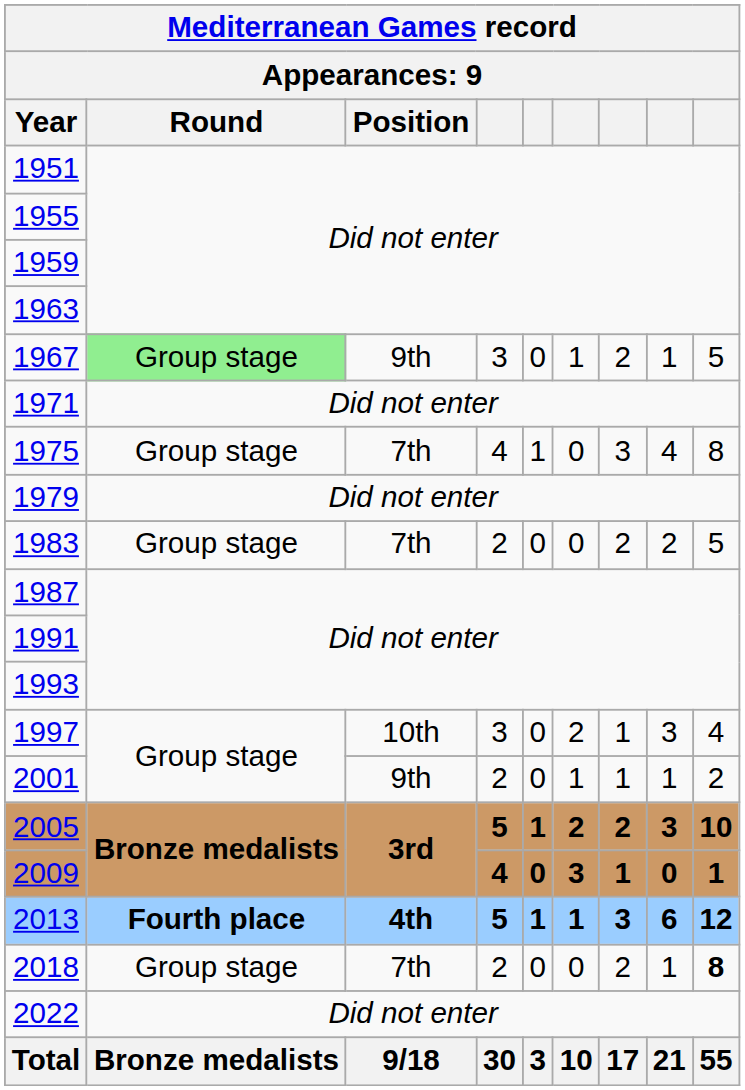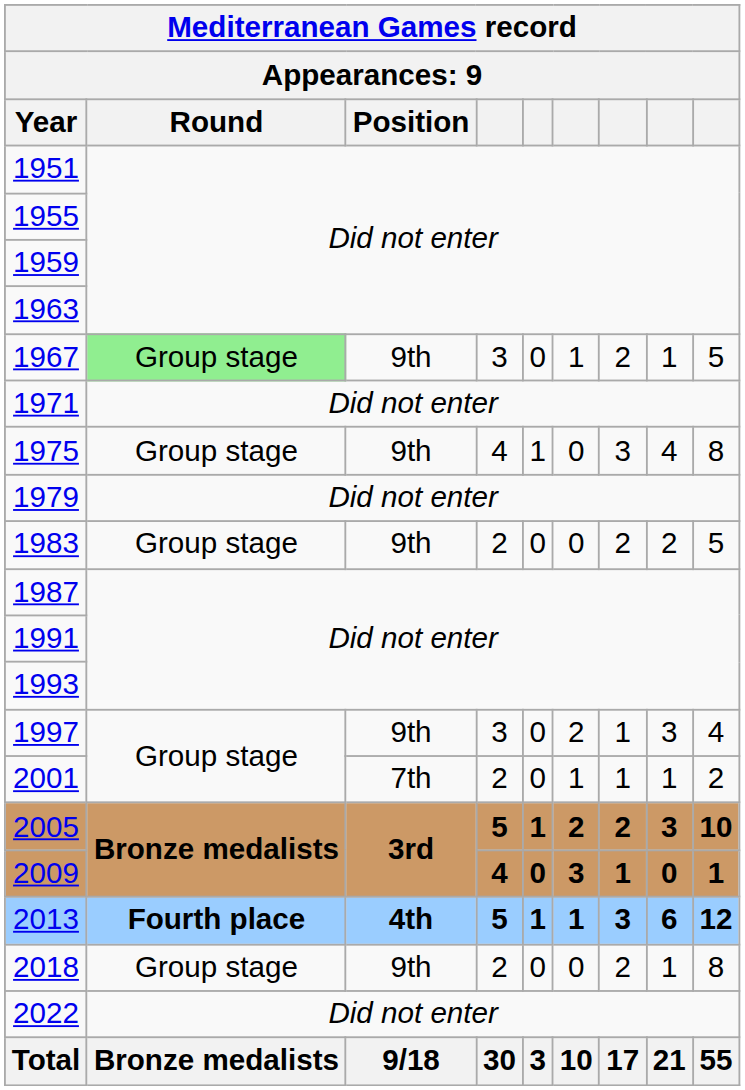 <table class="wikitable" style="text-align: center;">
 <tr>
 <th colspan=9><a href='#'>Mediterranean Games</a> record</th>
 </tr>
 <tr>
 <th colspan=9>Appearances: 9</th>
 </tr>
 <tr>
 <th>Year</th>
 <th>Round</th>
 <th>Position</th>
 <th></th>
 <th></th>
 <th></th>
 <th></th>
 <th></th>
 <th></th>
 </tr>
 <tr>
 <td> <a href='#'>1951</a></td>
 <td colspan=8 rowspan=4><em>Did not enter</em></td>
 </tr>
 <tr>
 <td> <a href='#'>1955</a></td>
 </tr>
 <tr>
 <td> <a href='#'>1959</a></td>
 </tr>
 <tr>
 <td> <a href='#'>1963</a></td>
 </tr>
 <tr>
 <td> <a href='#'>1967</a></td>
 <td style="background: lightgreen;">Group stage</td>
 <td>9th</td>
 <td>3</td>
 <td>0</td>
 <td>1</td>
 <td>2</td>
 <td>1</td>
 <td>5</td>
 </tr>
 <tr>
 <td> <a href='#'>1971</a></td>
 <td colspan=8><em>Did not enter</em></td>
 </tr>
 <tr>
 <td> <a href='#'>1975</a></td>
 <td>Group stage</td>
-<td>7th</td>
+<td>9th</td>
 <td>4</td>
 <td>1</td>
 <td>0</td>
 <td>3</td>
 <td>4</td>
 <td>8</td>
 </tr>
 <tr>
 <td> <a href='#'>1979</a></td>
 <td colspan=8><em>Did not enter</em></td>
 </tr>
 <tr>
 <td> <a href='#'>1983</a></td>
 <td>Group stage</td>
-<td>7th</td>
+<td>9th</td>
 <td>2</td>
 <td>0</td>
 <td>0</td>
 <td>2</td>
 <td>2</td>
 <td>5</td>
 </tr>
 <tr>
 <td> <a href='#'>1987</a></td>
 <td colspan=8 rowspan=3><em>Did not enter</em></td>
 </tr>
 <tr>
 <td> <a href='#'>1991</a></td>
 </tr>
 <tr>
 <td> <a href='#'>1993</a></td>
 </tr>
 <tr>
 <td> <a href='#'>1997</a></td>
 <td rowspan=2>Group stage</td>
-<td>10th</td>
+<td>9th</td>
 <td>3</td>
 <td>0</td>
 <td>2</td>
 <td>1</td>
 <td>3</td>
 <td>4</td>
 </tr>
 <tr>
 <td> <a href='#'>2001</a></td>
-<td>9th</td>
+<td>7th</td>
 <td>2</td>
 <td>0</td>
 <td>1</td>
 <td>1</td>
 <td>1</td>
 <td>2</td>
 </tr>
 <tr style="background:#c96;">
 <td> <a href='#'>2005</a></td>
 <td rowspan=2><strong>Bronze medalists</strong></td>
 <td rowspan=2><strong>3rd</strong></td>
 <td><strong>5</strong></td>
 <td><strong>1</strong></td>
 <td><strong>2</strong></td>
 <td><strong>2</strong></td>
 <td><strong>3</strong></td>
 <td><strong>10</strong></td>
 </tr>
 <tr style="background:#c96;">
 <td> <a href='#'>2009</a></td>
 <td><strong>4</strong></td>
 <td><strong>0</strong></td>
 <td><strong>3</strong></td>
 <td><strong>1</strong></td>
 <td><strong>0</strong></td>
 <td><strong>1</strong></td>
 </tr>
 <tr style="background:#9acdff;">
 <td> <a href='#'>2013</a></td>
 <td><strong>Fourth place</strong></td>
 <td><strong>4th</strong></td>
 <td><strong>5</strong></td>
 <td><strong>1</strong></td>
 <td><strong>1</strong></td>
 <td><strong>3</strong></td>
 <td><strong>6</strong></td>
 <td><strong>12</strong></td>
 </tr>
 <tr>
 <td> <a href='#'>2018</a></td>
 <td>Group stage</td>
-<td>7th</td>
+<td>9th</td>
 <td>2</td>
 <td>0</td>
 <td>0</td>
 <td>2</td>
 <td>1</td>
-<td><strong>8</strong></td>
+<td>8</td>
 </tr>
 <tr>
 <td> <a href='#'>2022</a></td>
 <td colspan=8><em>Did not enter</em></td>
 </tr>
 <tr>
 <th>Total</th>
 <th>Bronze medalists</th>
 <th>9/18</th>
 <th>30</th>
 <th>3</th>
 <th>10</th>
 <th>17</th>
 <th>21</th>
 <th>55</th>
 </tr>
 </table>
